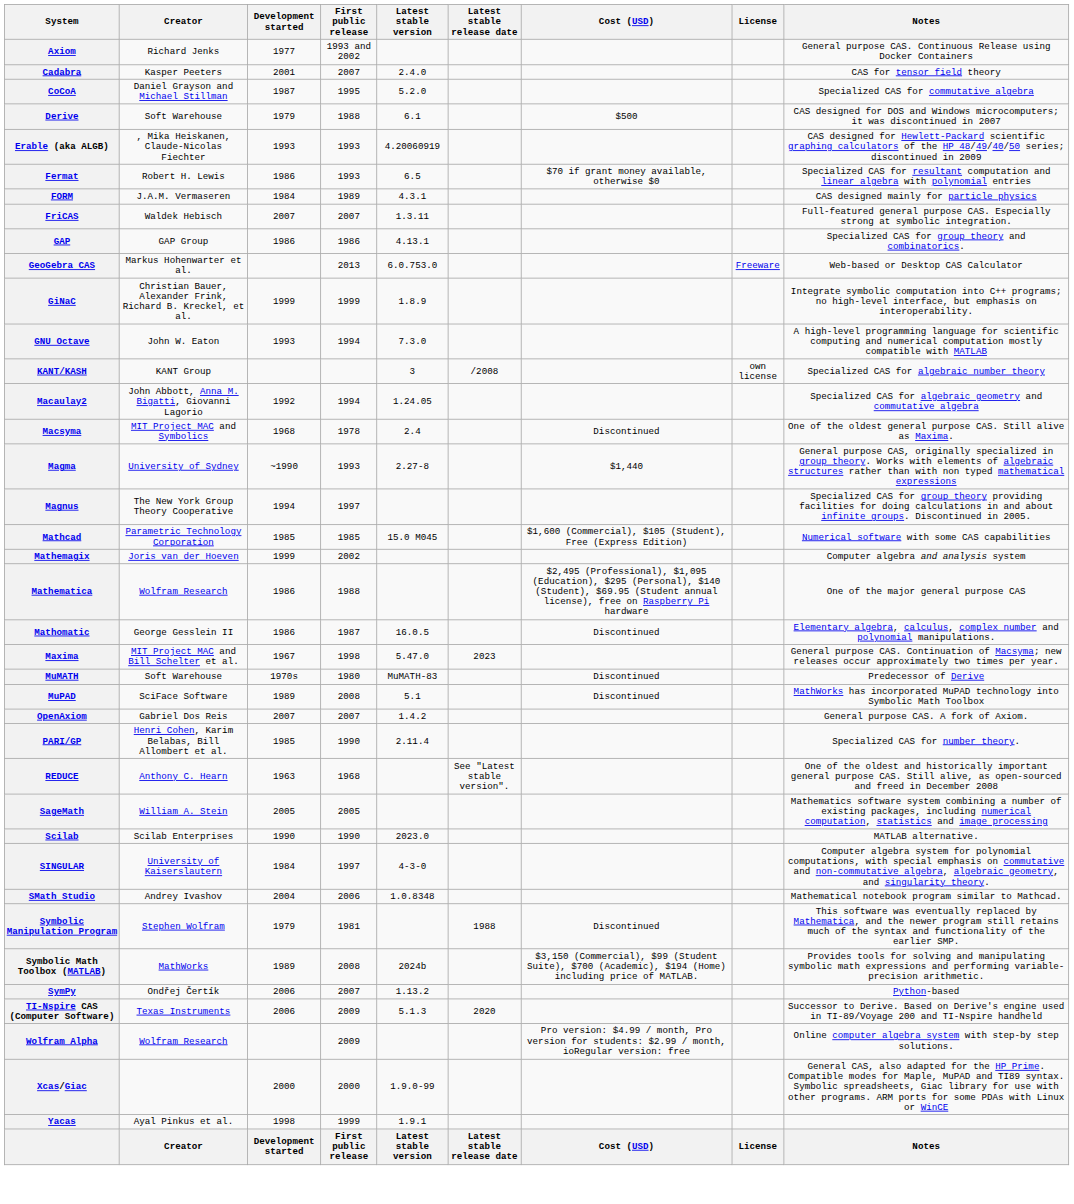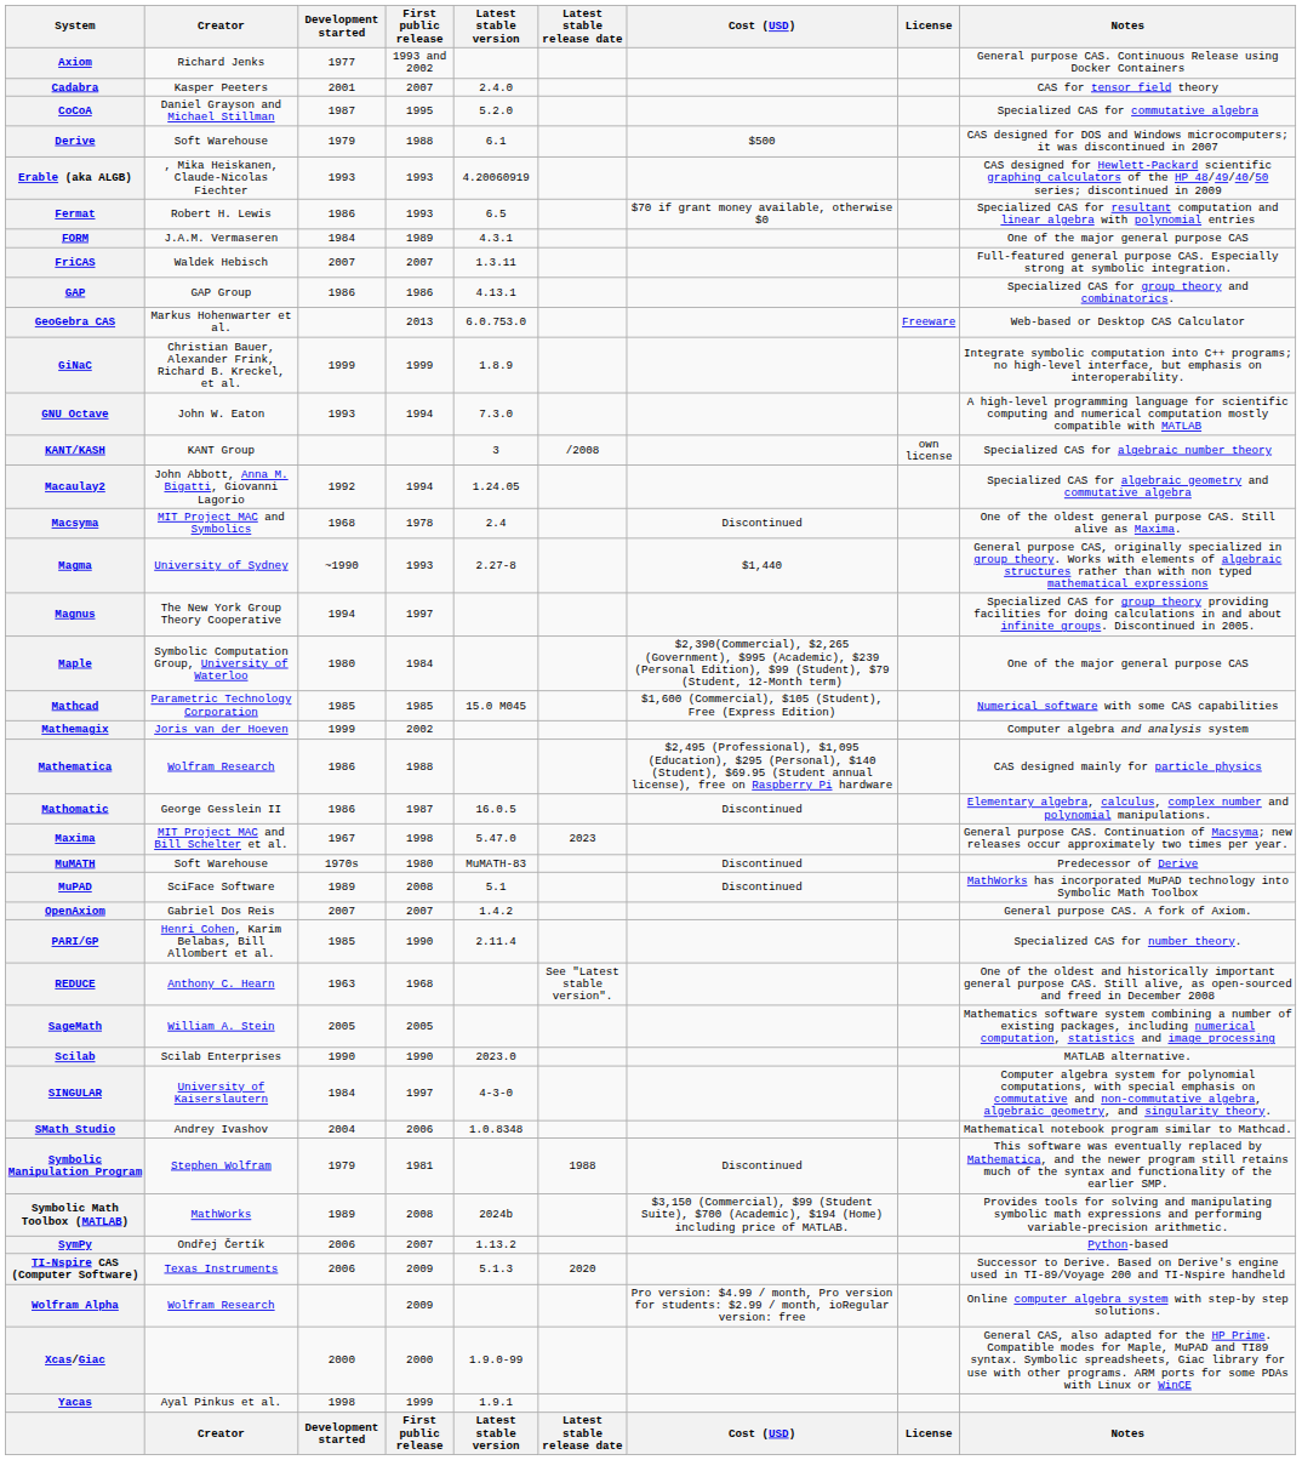 <table class="wikitable sortable" style="font-size: smaller; text-align: center; width: auto;">
 <tr>
 <th style="width: 12em">System</th>
 <th>Creator</th>
 <th>Development started</th>
 <th>First public release</th>
 <th>Latest stable version</th>
 <th>Latest stable release date</th>
 <th data-sort-type="currency">Cost (<a href='#'>USD</a>)</th>
 <th>License</th>
 <th>Notes</th>
 </tr>
 <tr>
 <th><a href='#'>Axiom</a></th>
 <td>Richard Jenks</td>
 <td>1977</td>
 <td>1993 and 2002</td>
 <td></td>
 <td></td>
 <td></td>
 <td></td>
 <td>General purpose CAS. Continuous Release using Docker Containers</td>
 </tr>
 <tr>
 <th><a href='#'>Cadabra</a></th>
 <td>Kasper Peeters</td>
 <td>2001</td>
 <td>2007</td>
 <td>2.4.0</td>
 <td></td>
 <td></td>
 <td></td>
 <td>CAS for <a href='#'>tensor field</a> theory</td>
 </tr>
 <tr>
 <th><a href='#'>CoCoA</a></th>
 <td>Daniel Grayson and <a href='#'>Michael Stillman</a></td>
 <td>1987</td>
 <td>1995</td>
 <td>5.2.0</td>
 <td></td>
 <td></td>
 <td></td>
 <td>Specialized CAS for <a href='#'>commutative algebra</a></td>
 </tr>
 <tr>
 <th><a href='#'>Derive</a></th>
 <td>Soft Warehouse</td>
 <td>1979</td>
 <td>1988</td>
 <td>6.1</td>
 <td></td>
 <td>$500</td>
 <td></td>
 <td>CAS designed for DOS and Windows microcomputers; it was discontinued in 2007</td>
 </tr>
 <tr>
 <th><a href='#'>Erable</a> (aka ALGB)</th>
 <td>, Mika Heiskanen, Claude-Nicolas Fiechter</td>
 <td>1993</td>
 <td>1993</td>
 <td>4.20060919</td>
 <td></td>
 <td></td>
 <td></td>
 <td>CAS designed for <a href='#'>Hewlett-Packard</a> scientific <a href='#'>graphing calculators</a> of the <a href='#'>HP 48</a>/<a href='#'>49</a>/<a href='#'>40</a>/<a href='#'>50</a> series; discontinued in 2009</td>
 </tr>
 <tr>
 <th><a href='#'>Fermat</a></th>
 <td>Robert H. Lewis</td>
 <td>1986</td>
 <td>1993</td>
 <td>6.5</td>
 <td></td>
 <td>$70 if grant money available, otherwise $0</td>
 <td></td>
 <td>Specialized CAS for <a href='#'>resultant</a> computation and <a href='#'>linear algebra</a> with <a href='#'>polynomial</a> entries</td>
 </tr>
 <tr>
 <th><a href='#'>FORM</a></th>
 <td>J.A.M. Vermaseren</td>
 <td>1984</td>
 <td>1989</td>
 <td>4.3.1</td>
 <td></td>
 <td></td>
 <td></td>
-<td>CAS designed mainly for <a href='#'>particle physics</a></td>
+<td>One of the major general purpose CAS</td>
 </tr>
 <tr>
 <th><a href='#'>FriCAS</a></th>
 <td>Waldek Hebisch</td>
 <td>2007</td>
 <td>2007</td>
 <td>1.3.11</td>
 <td></td>
 <td></td>
 <td></td>
 <td>Full-featured general purpose CAS. Especially strong at symbolic integration.</td>
 </tr>
 <tr>
 <th><a href='#'>GAP</a></th>
 <td>GAP Group</td>
 <td>1986</td>
 <td>1986</td>
 <td>4.13.1</td>
 <td></td>
 <td></td>
 <td></td>
 <td>Specialized CAS for <a href='#'>group theory</a> and <a href='#'>combinatorics</a>.</td>
 </tr>
 <tr>
 <th><a href='#'>GeoGebra CAS</a></th>
 <td>Markus Hohenwarter et al.</td>
 <td></td>
 <td>2013</td>
 <td>6.0.753.0</td>
 <td></td>
 <td></td>
 <td><a href='#'>Freeware</a></td>
 <td>Web-based or Desktop CAS Calculator</td>
 </tr>
 <tr>
 <th><a href='#'>GiNaC</a></th>
 <td>Christian Bauer, Alexander Frink, Richard B. Kreckel, et al.</td>
 <td>1999</td>
 <td>1999</td>
 <td>1.8.9</td>
 <td></td>
 <td></td>
 <td></td>
 <td>Integrate symbolic computation into C++ programs; no high-level interface, but emphasis on interoperability.</td>
 </tr>
 <tr>
 <th><a href='#'>GNU Octave</a></th>
 <td>John W. Eaton</td>
 <td>1993</td>
 <td>1994</td>
 <td>7.3.0</td>
 <td></td>
 <td></td>
 <td></td>
 <td>A high-level programming language for scientific computing and numerical computation mostly compatible with <a href='#'>MATLAB</a></td>
 </tr>
 <tr>
 <th><a href='#'>KANT/KASH</a></th>
 <td>KANT Group</td>
 <td></td>
 <td></td>
 <td>3</td>
 <td>/2008</td>
 <td></td>
 <td>own license</td>
 <td>Specialized CAS for <a href='#'>algebraic number theory</a></td>
 </tr>
 <tr>
 <th><a href='#'>Macaulay2</a></th>
 <td>John Abbott, <a href='#'>Anna M. Bigatti</a>, Giovanni Lagorio</td>
 <td>1992</td>
 <td>1994</td>
 <td>1.24.05</td>
 <td></td>
 <td></td>
 <td></td>
 <td>Specialized CAS for <a href='#'>algebraic geometry</a> and <a href='#'>commutative algebra</a></td>
 </tr>
 <tr>
 <th><a href='#'>Macsyma</a></th>
 <td><a href='#'>MIT Project MAC</a> and <a href='#'>Symbolics</a></td>
 <td>1968</td>
 <td>1978</td>
 <td>2.4</td>
 <td></td>
 <td>Discontinued</td>
 <td></td>
 <td>One of the oldest general purpose CAS. Still alive as <a href='#'>Maxima</a>.</td>
 </tr>
 <tr>
 <th><a href='#'>Magma</a></th>
 <td><a href='#'>University of Sydney</a></td>
 <td data-sort-value=1990>~1990</td>
 <td>1993</td>
 <td>2.27-8</td>
 <td></td>
 <td>$1,440</td>
 <td></td>
 <td>General purpose CAS, originally specialized in <a href='#'>group theory</a>. Works with elements of <a href='#'>algebraic structures</a> rather than with non typed <a href='#'>mathematical expressions</a></td>
 </tr>
 <tr>
 <th><a href='#'>Magnus</a></th>
 <td>The New York Group Theory Cooperative</td>
 <td>1994</td>
 <td>1997</td>
 <td></td>
 <td></td>
 <td></td>
 <td></td>
 <td>Specialized CAS for <a href='#'>group theory</a> providing facilities for doing calculations in and about <a href='#'>infinite groups</a>. Discontinued in 2005.</td>
 </tr>
 <tr>
+<th><a href='#'>Maple</a></th>
+<td>Symbolic Computation Group, <a href='#'>University of Waterloo</a></td>
+<td>1980</td>
+<td>1984</td>
+<td></td>
+<td></td>
+<td>$2,390(Commercial), $2,265 (Government), $995 (Academic), $239 (Personal Edition), $99 (Student), $79 (Student, 12-Month term)</td>
+<td></td>
+<td>One of the major general purpose CAS</td>
+</tr>
+<tr>
 <th><a href='#'>Mathcad</a></th>
 <td><a href='#'>Parametric Technology Corporation</a></td>
 <td>1985</td>
 <td>1985</td>
 <td>15.0 M045</td>
 <td></td>
 <td>$1,600 (Commercial), $105 (Student), Free (Express Edition)</td>
 <td></td>
 <td><a href='#'>Numerical software</a> with some CAS capabilities</td>
 </tr>
 <tr>
 <th><a href='#'>Mathemagix</a></th>
 <td><a href='#'>Joris van der Hoeven</a></td>
 <td>1999</td>
 <td>2002</td>
 <td></td>
 <td></td>
 <td></td>
 <td></td>
 <td>Computer algebra <em>and analysis</em> system</td>
 </tr>
 <tr>
 <th><a href='#'>Mathematica</a></th>
 <td><a href='#'>Wolfram Research</a></td>
 <td>1986</td>
 <td>1988</td>
 <td></td>
 <td></td>
 <td>$2,495 (Professional), $1,095 (Education), $295 (Personal), $140 (Student), $69.95 (Student annual license), free on <a href='#'>Raspberry Pi</a> hardware</td>
 <td></td>
-<td>One of the major general purpose CAS</td>
+<td>CAS designed mainly for <a href='#'>particle physics</a></td>
 </tr>
 <tr>
 <th><a href='#'>Mathomatic</a></th>
 <td>George Gesslein II</td>
 <td>1986</td>
 <td>1987</td>
 <td>16.0.5</td>
 <td></td>
 <td>Discontinued</td>
 <td></td>
 <td><a href='#'>Elementary algebra</a>, <a href='#'>calculus</a>, <a href='#'>complex number</a> and <a href='#'>polynomial</a> manipulations.</td>
 </tr>
 <tr>
 <th><a href='#'>Maxima</a></th>
 <td><a href='#'>MIT Project MAC</a> and <a href='#'>Bill Schelter</a> et al.</td>
 <td>1967</td>
 <td>1998</td>
 <td>5.47.0</td>
 <td>2023</td>
 <td></td>
 <td></td>
 <td>General purpose CAS. Continuation of <a href='#'>Macsyma</a>; new releases occur approximately two times per year.</td>
 </tr>
 <tr>
 <th><a href='#'>MuMATH</a></th>
 <td>Soft Warehouse</td>
 <td>1970s</td>
 <td>1980</td>
 <td>MuMATH-83</td>
 <td></td>
 <td>Discontinued</td>
 <td></td>
 <td>Predecessor of <a href='#'>Derive</a></td>
 </tr>
 <tr>
 <th><a href='#'>MuPAD</a></th>
 <td>SciFace Software</td>
 <td>1989</td>
 <td>2008</td>
 <td>5.1</td>
 <td></td>
 <td>Discontinued</td>
 <td></td>
 <td><a href='#'>MathWorks</a> has incorporated MuPAD technology into Symbolic Math Toolbox</td>
 </tr>
 <tr>
 <th><a href='#'>OpenAxiom</a></th>
 <td>Gabriel Dos Reis</td>
 <td>2007</td>
 <td>2007</td>
 <td>1.4.2</td>
 <td></td>
 <td></td>
 <td></td>
 <td>General purpose CAS. A fork of Axiom.</td>
 </tr>
 <tr>
 <th><a href='#'>PARI/GP</a></th>
 <td><a href='#'>Henri Cohen</a>, Karim Belabas, Bill Allombert et al.</td>
 <td>1985</td>
 <td>1990</td>
 <td>2.11.4</td>
 <td></td>
 <td></td>
 <td></td>
 <td>Specialized CAS for <a href='#'>number theory</a>.</td>
 </tr>
 <tr>
 <th><a href='#'>REDUCE</a></th>
 <td><a href='#'>Anthony C. Hearn</a></td>
 <td>1963</td>
 <td>1968</td>
 <td></td>
 <td>See "Latest stable version".</td>
 <td></td>
 <td></td>
 <td>One of the oldest and historically important general purpose CAS. Still alive, as open-sourced and freed in December 2008</td>
 </tr>
 <tr>
 <th><a href='#'>SageMath</a></th>
 <td><a href='#'>William A. Stein</a></td>
 <td>2005</td>
 <td>2005</td>
 <td></td>
 <td></td>
 <td></td>
 <td></td>
 <td>Mathematics software system combining a number of existing packages, including <a href='#'>numerical computation</a>, <a href='#'>statistics</a> and <a href='#'>image processing</a></td>
 </tr>
 <tr>
 <th><a href='#'>Scilab</a></th>
 <td>Scilab Enterprises</td>
 <td>1990</td>
 <td>1990</td>
 <td>2023.0</td>
 <td></td>
 <td></td>
 <td></td>
 <td>MATLAB alternative.</td>
 </tr>
 <tr>
 <th><a href='#'>SINGULAR</a></th>
 <td><a href='#'>University of Kaiserslautern</a></td>
 <td>1984</td>
 <td>1997</td>
 <td>4-3-0</td>
 <td></td>
 <td></td>
 <td></td>
 <td>Computer algebra system for polynomial computations, with special emphasis on <a href='#'>commutative</a> and <a href='#'>non-commutative algebra</a>, <a href='#'>algebraic geometry</a>, and <a href='#'>singularity theory</a>.</td>
 </tr>
 <tr>
 <th><a href='#'>SMath Studio</a></th>
 <td>Andrey Ivashov</td>
 <td>2004</td>
 <td>2006</td>
 <td>1.0.8348</td>
 <td></td>
 <td></td>
 <td></td>
 <td>Mathematical notebook program similar to Mathcad.</td>
 </tr>
 <tr>
 <th><a href='#'>Symbolic Manipulation Program</a></th>
 <td><a href='#'>Stephen Wolfram</a></td>
 <td>1979</td>
 <td>1981</td>
 <td></td>
 <td>1988</td>
 <td>Discontinued</td>
 <td></td>
 <td>This software was eventually replaced by <a href='#'>Mathematica</a>, and the newer program still retains much of the syntax and functionality of the earlier SMP.</td>
 </tr>
 <tr>
 <th>Symbolic Math Toolbox (<a href='#'>MATLAB</a>)</th>
 <td><a href='#'>MathWorks</a></td>
 <td>1989</td>
 <td>2008</td>
 <td>2024b</td>
 <td></td>
 <td>$3,150 (Commercial), $99 (Student Suite), $700 (Academic), $194 (Home) including price of MATLAB.</td>
 <td></td>
 <td>Provides tools for solving and manipulating symbolic math expressions and performing variable-precision arithmetic.</td>
 </tr>
 <tr>
 <th><a href='#'>SymPy</a></th>
 <td>Ondřej Čertík</td>
 <td>2006</td>
 <td>2007</td>
 <td>1.13.2</td>
 <td></td>
 <td></td>
 <td></td>
 <td><a href='#'>Python</a>-based</td>
 </tr>
 <tr>
 <th><a href='#'>TI-Nspire</a> CAS (Computer Software)</th>
 <td><a href='#'>Texas Instruments</a></td>
 <td>2006</td>
 <td>2009</td>
 <td>5.1.3</td>
 <td>2020</td>
 <td></td>
 <td></td>
 <td>Successor to Derive. Based on Derive's engine used in TI-89/Voyage 200 and TI-Nspire handheld</td>
 </tr>
 <tr>
 <th><a href='#'>Wolfram Alpha</a></th>
 <td><a href='#'>Wolfram Research</a></td>
 <td></td>
 <td>2009</td>
 <td></td>
 <td></td>
 <td>Pro version: $4.99 / month, Pro version for students: $2.99 / month, ioRegular version: free</td>
 <td></td>
 <td>Online <a href='#'>computer algebra system</a> with step-by step solutions.</td>
 </tr>
 <tr>
 <th><a href='#'>Xcas</a>/<a href='#'>Giac</a></th>
 <td></td>
 <td>2000</td>
 <td>2000</td>
 <td>1.9.0-99</td>
 <td></td>
 <td></td>
 <td></td>
 <td>General CAS, also adapted for the <a href='#'>HP Prime</a>. Compatible modes for Maple, MuPAD and TI89 syntax. Symbolic spreadsheets, Giac library for use with other programs. ARM ports for some PDAs with Linux or <a href='#'>WinCE</a></td>
 </tr>
 <tr>
 <th><a href='#'>Yacas</a></th>
 <td>Ayal Pinkus et al.</td>
 <td>1998</td>
 <td>1999</td>
 <td>1.9.1</td>
 <td></td>
 <td></td>
 <td></td>
 <td></td>
 </tr>
 <tr class="sortbottom">
 <th style="width: 12em"></th>
 <th>Creator</th>
 <th>Development started</th>
 <th>First public release</th>
 <th>Latest stable version</th>
 <th>Latest stable release date</th>
 <th>Cost (<a href='#'>USD</a>)</th>
 <th>License</th>
 <th>Notes</th>
 </tr>
 </table>
